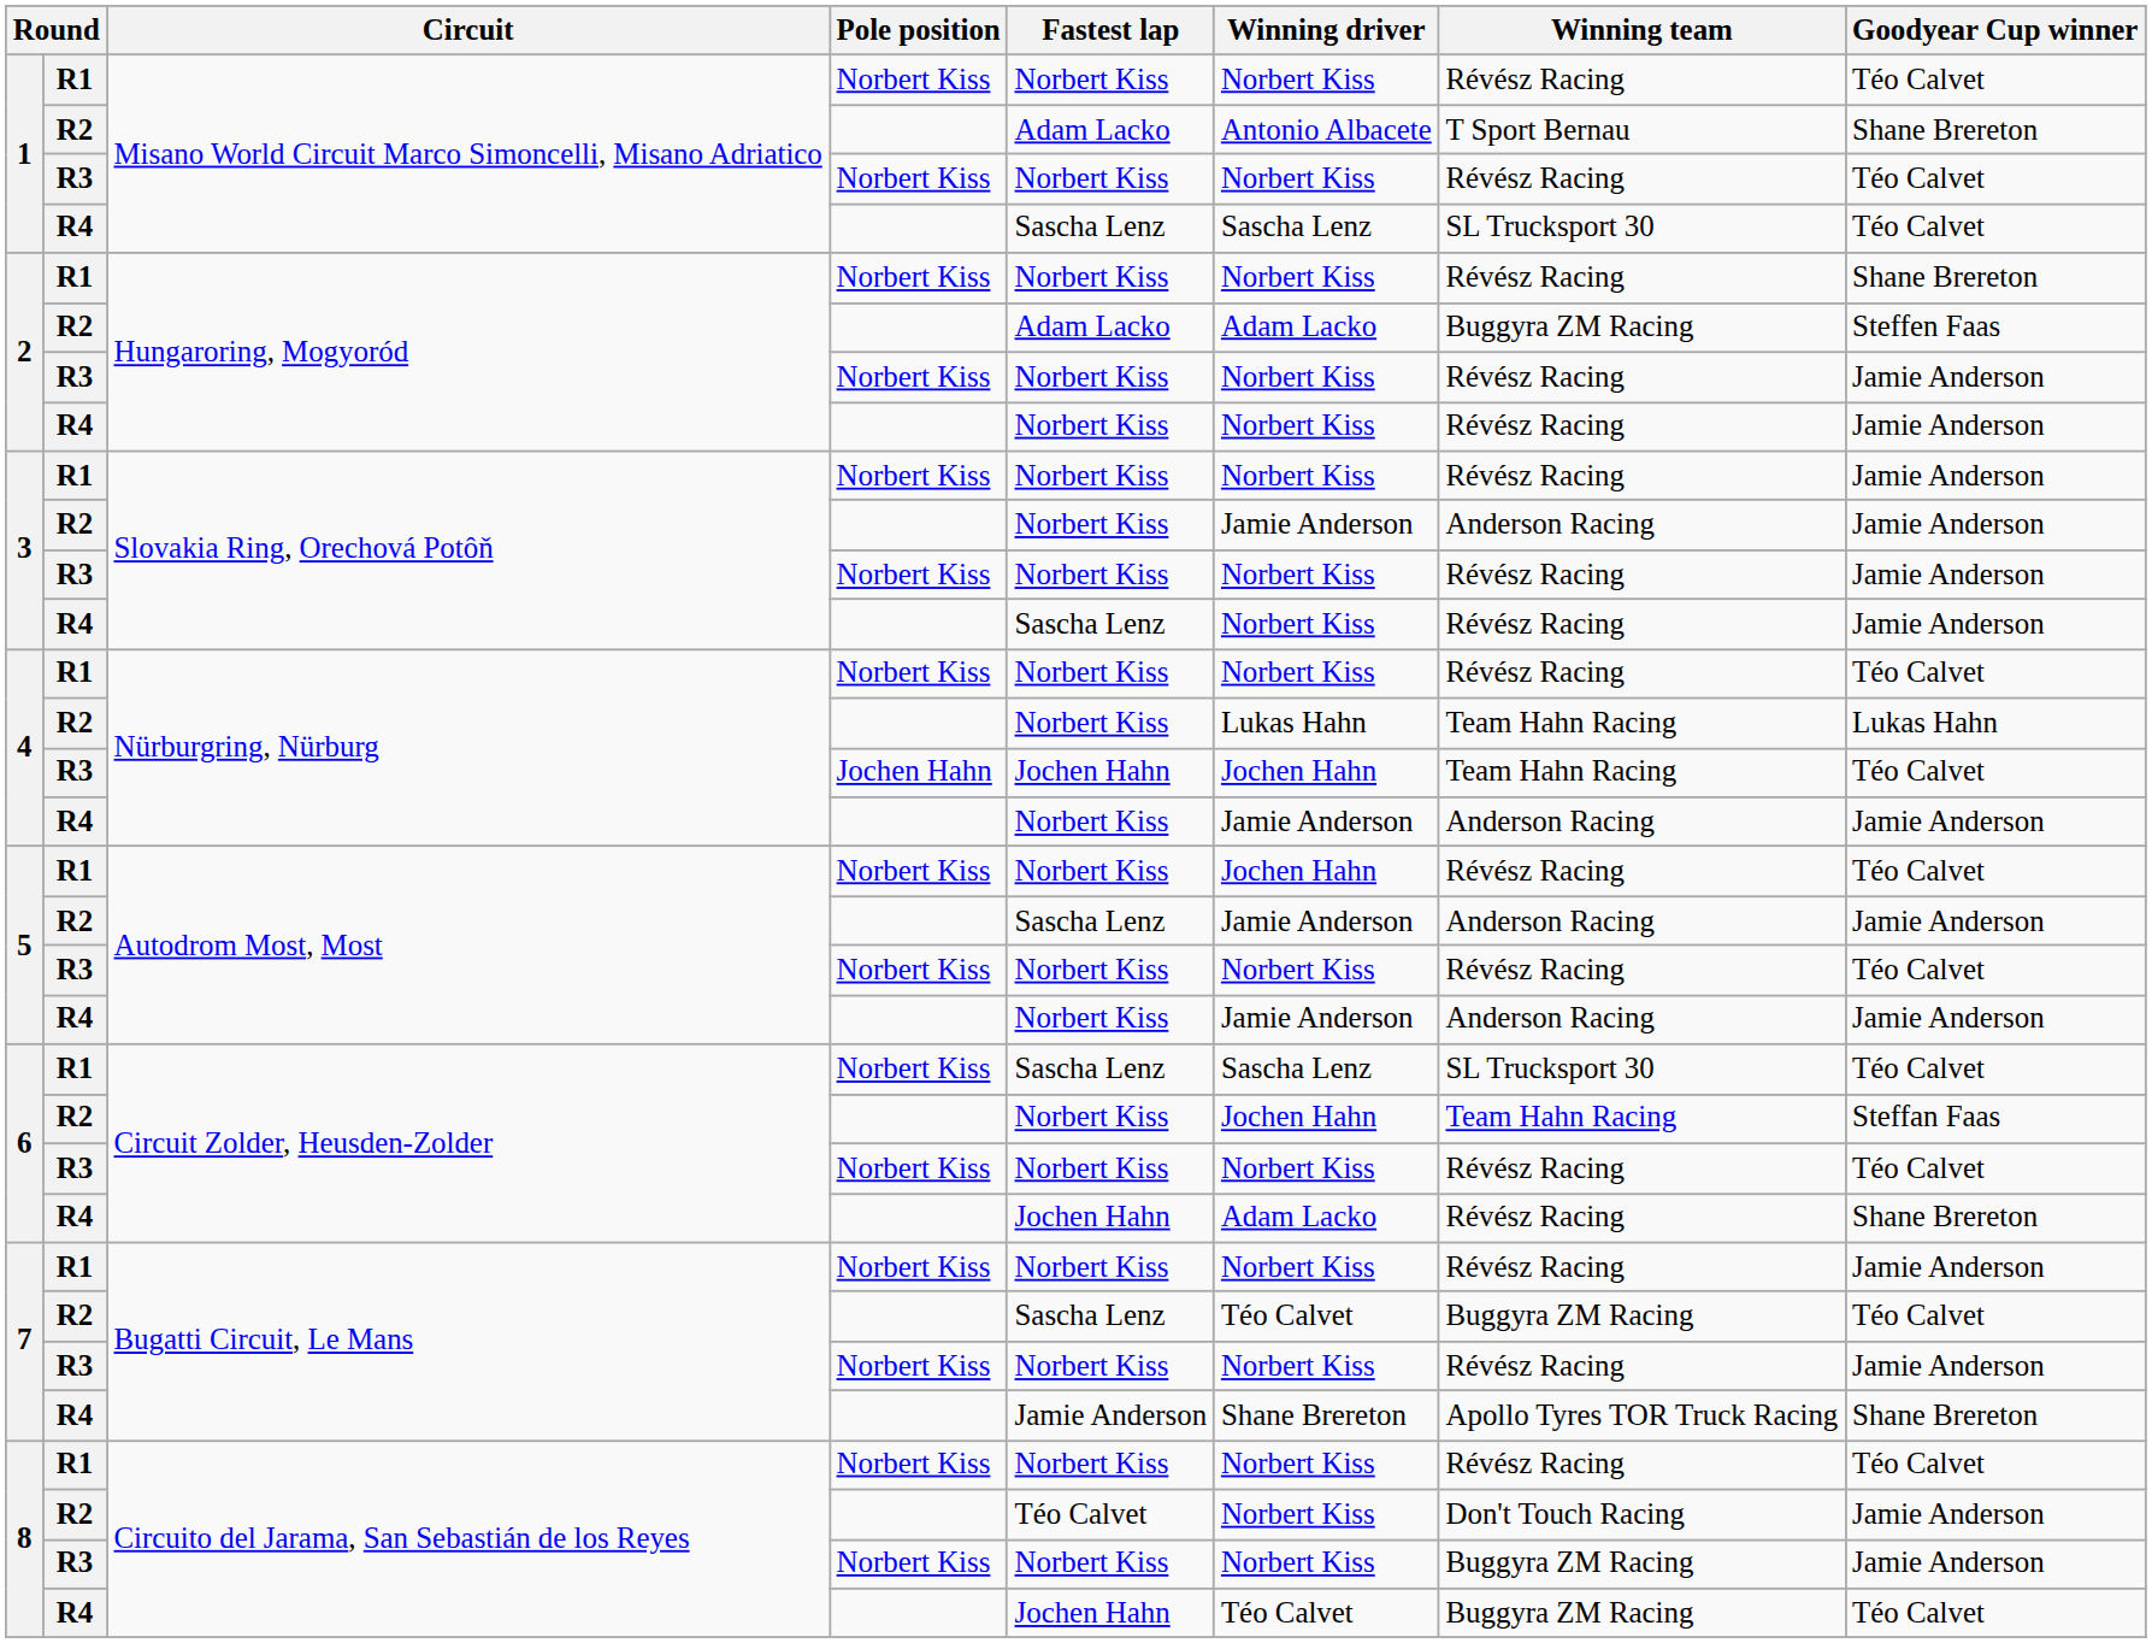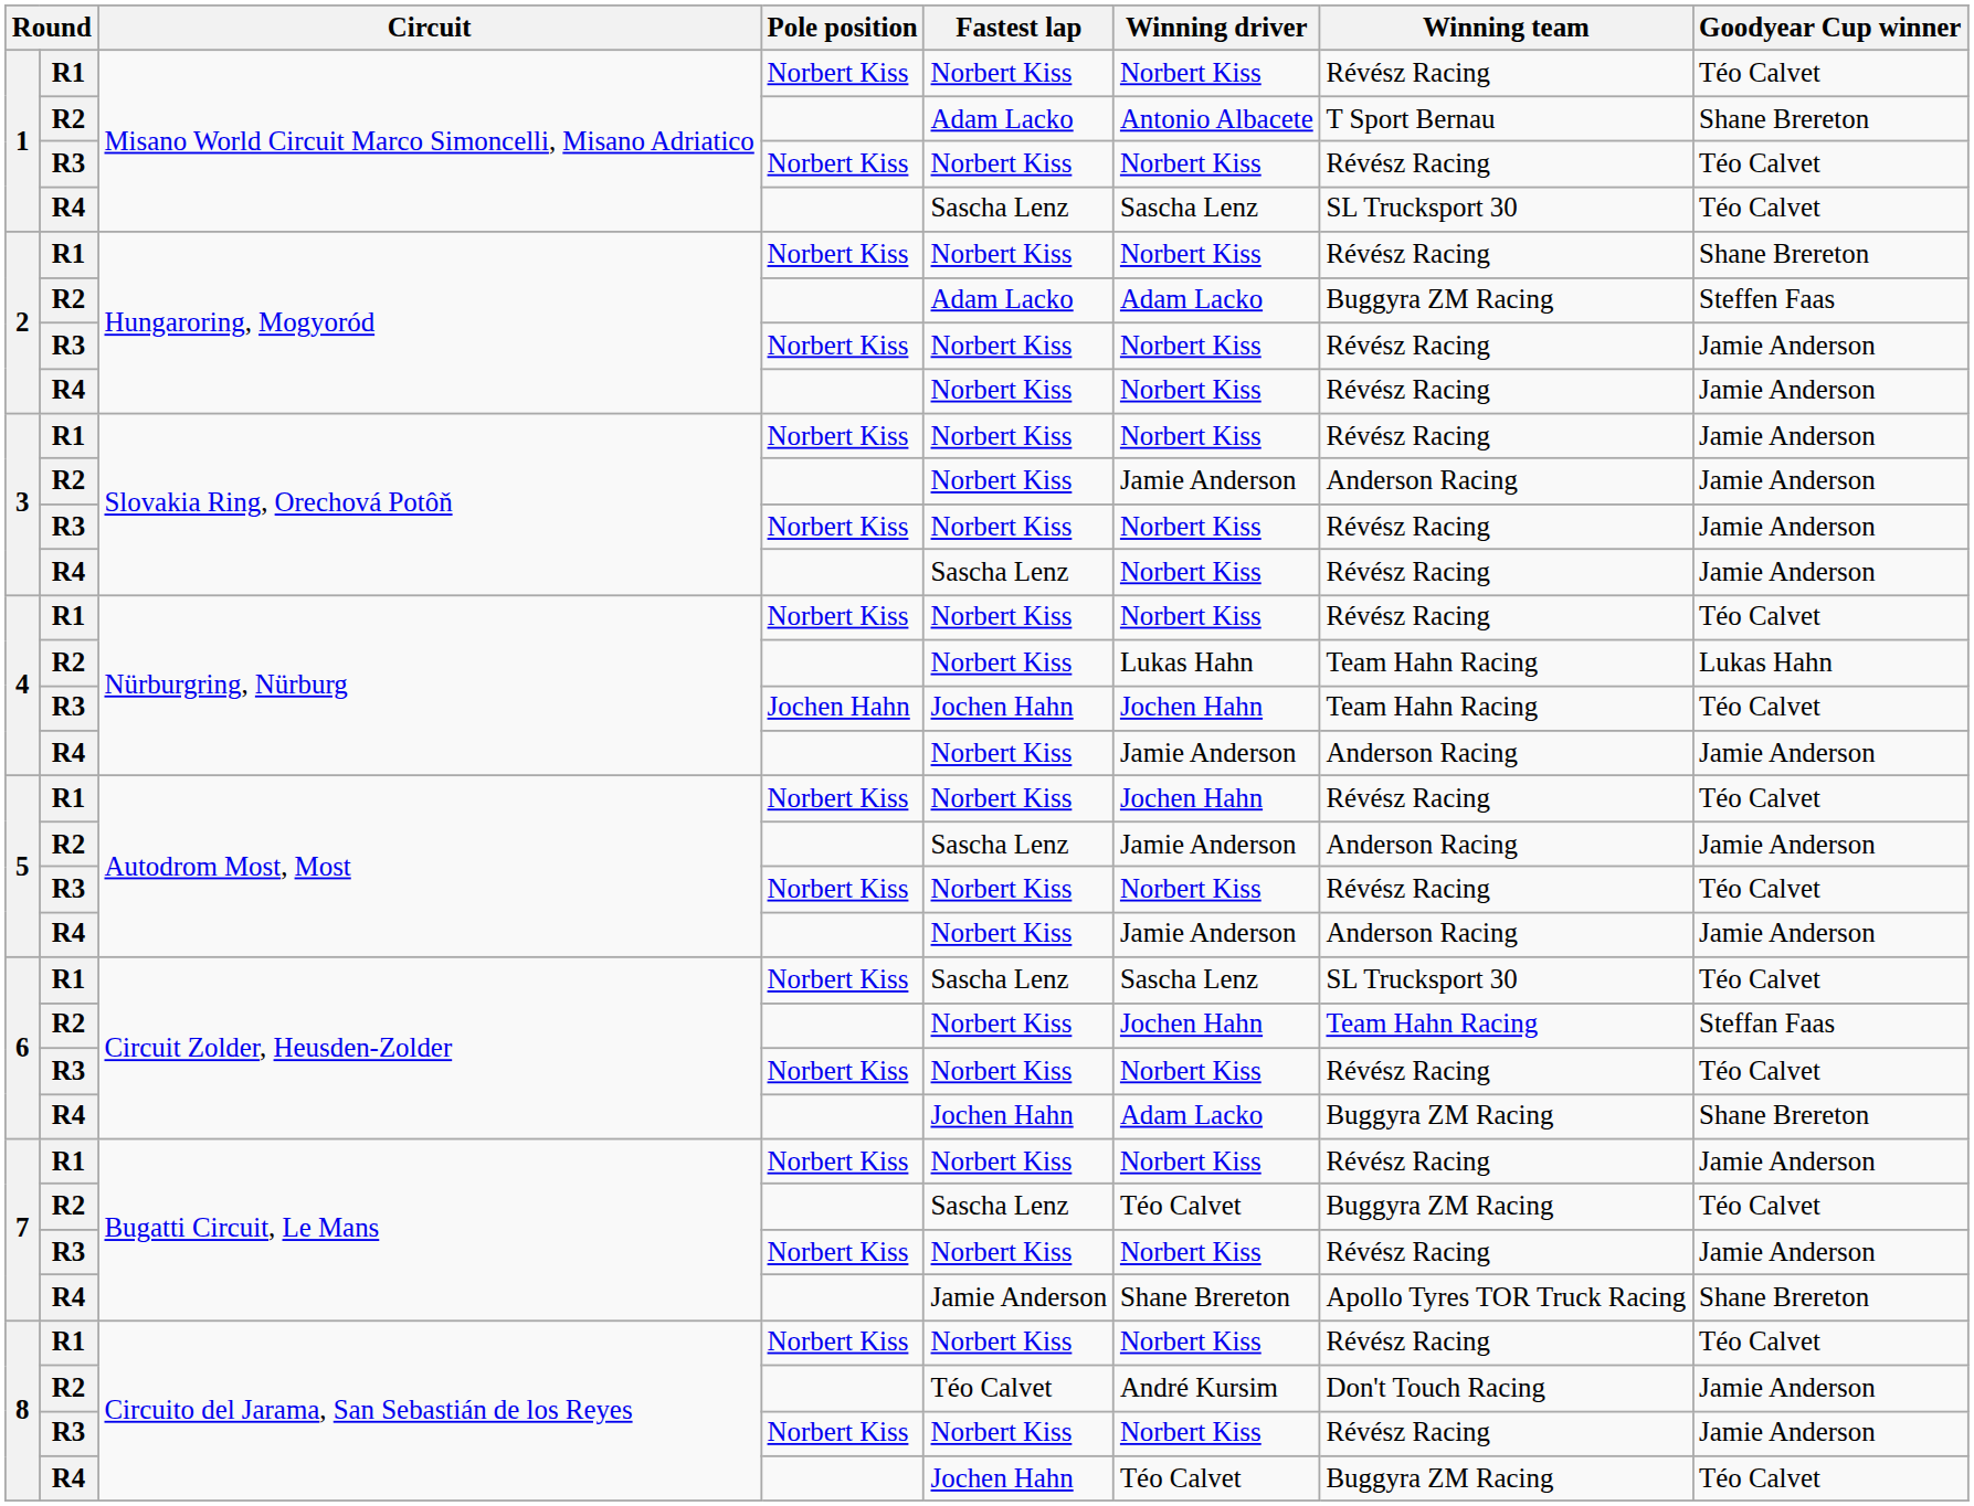 <table class="wikitable" style="font-size: 85%">
 <tr>
 <th colspan=2>Round</th>
 <th>Circuit</th>
 <th>Pole position</th>
 <th>Fastest lap</th>
 <th>Winning driver</th>
 <th>Winning team</th>
 <th>Goodyear Cup winner</th>
 </tr>
 <tr>
 <th rowspan=4>1</th>
 <th>R1</th>
 <td rowspan=4 nowrap> <a href='#'>Misano World Circuit Marco Simoncelli</a>, <a href='#'>Misano Adriatico</a></td>
 <td> <a href='#'>Norbert Kiss</a></td>
 <td> <a href='#'>Norbert Kiss</a></td>
 <td> <a href='#'>Norbert Kiss</a></td>
 <td> Révész Racing</td>
 <td> Téo Calvet</td>
 </tr>
 <tr>
 <th>R2</th>
 <td></td>
 <td> <a href='#'>Adam Lacko</a></td>
 <td nowrap> <a href='#'>Antonio Albacete</a></td>
 <td> T Sport Bernau</td>
 <td> Shane Brereton</td>
 </tr>
 <tr>
 <th>R3</th>
 <td> <a href='#'>Norbert Kiss</a></td>
 <td> <a href='#'>Norbert Kiss</a></td>
 <td> <a href='#'>Norbert Kiss</a></td>
 <td> Révész Racing</td>
 <td> Téo Calvet</td>
 </tr>
 <tr>
 <th>R4</th>
 <td></td>
 <td> Sascha Lenz</td>
 <td> Sascha Lenz</td>
 <td> SL Trucksport 30</td>
 <td> Téo Calvet</td>
 </tr>
 <tr>
 <th rowspan=4>2</th>
 <th>R1</th>
 <td rowspan=4> <a href='#'>Hungaroring</a>, <a href='#'>Mogyoród</a></td>
 <td> <a href='#'>Norbert Kiss</a></td>
 <td> <a href='#'>Norbert Kiss</a></td>
 <td> <a href='#'>Norbert Kiss</a></td>
 <td> Révész Racing</td>
 <td> Shane Brereton</td>
 </tr>
 <tr>
 <th>R2</th>
 <td></td>
 <td> <a href='#'>Adam Lacko</a></td>
 <td> <a href='#'>Adam Lacko</a></td>
 <td> Buggyra ZM Racing</td>
 <td> Steffen Faas</td>
 </tr>
 <tr>
 <th>R3</th>
 <td> <a href='#'>Norbert Kiss</a></td>
 <td> <a href='#'>Norbert Kiss</a></td>
 <td> <a href='#'>Norbert Kiss</a></td>
 <td> Révész Racing</td>
 <td nowrap> Jamie Anderson</td>
 </tr>
 <tr>
 <th>R4</th>
 <td></td>
 <td> <a href='#'>Norbert Kiss</a></td>
 <td> <a href='#'>Norbert Kiss</a></td>
 <td> Révész Racing</td>
 <td> Jamie Anderson</td>
 </tr>
 <tr>
 <th rowspan=4>3</th>
 <th>R1</th>
 <td rowspan=4> <a href='#'>Slovakia Ring</a>, <a href='#'>Orechová Potôň</a></td>
 <td> <a href='#'>Norbert Kiss</a></td>
 <td> <a href='#'>Norbert Kiss</a></td>
 <td> <a href='#'>Norbert Kiss</a></td>
 <td> Révész Racing</td>
 <td> Jamie Anderson</td>
 </tr>
 <tr>
 <th>R2</th>
 <td></td>
 <td> <a href='#'>Norbert Kiss</a></td>
 <td> Jamie Anderson</td>
 <td> Anderson Racing</td>
 <td> Jamie Anderson</td>
 </tr>
 <tr>
 <th>R3</th>
 <td> <a href='#'>Norbert Kiss</a></td>
 <td> <a href='#'>Norbert Kiss</a></td>
 <td> <a href='#'>Norbert Kiss</a></td>
 <td> Révész Racing</td>
 <td> Jamie Anderson</td>
 </tr>
 <tr>
 <th>R4</th>
 <td></td>
 <td> Sascha Lenz</td>
 <td> <a href='#'>Norbert Kiss</a></td>
 <td> Révész Racing</td>
 <td> Jamie Anderson</td>
 </tr>
 <tr>
 <th rowspan=4>4</th>
 <th>R1</th>
 <td rowspan=4> <a href='#'>Nürburgring</a>, <a href='#'>Nürburg</a></td>
 <td> <a href='#'>Norbert Kiss</a></td>
 <td> <a href='#'>Norbert Kiss</a></td>
 <td> <a href='#'>Norbert Kiss</a></td>
 <td> Révész Racing</td>
 <td> Téo Calvet</td>
 </tr>
 <tr>
 <th>R2</th>
 <td></td>
 <td> <a href='#'>Norbert Kiss</a></td>
 <td> Lukas Hahn</td>
 <td> Team Hahn Racing</td>
 <td> Lukas Hahn</td>
 </tr>
 <tr>
 <th>R3</th>
 <td nowrap> <a href='#'>Jochen Hahn</a></td>
 <td> <a href='#'>Jochen Hahn</a></td>
 <td> <a href='#'>Jochen Hahn</a></td>
 <td> Team Hahn Racing</td>
 <td> Téo Calvet</td>
 </tr>
 <tr>
 <th>R4</th>
 <td></td>
 <td> <a href='#'>Norbert Kiss</a></td>
 <td> Jamie Anderson</td>
 <td> Anderson Racing</td>
 <td> Jamie Anderson</td>
 </tr>
 <tr>
 <th rowspan=4>5</th>
 <th>R1</th>
 <td rowspan=4> <a href='#'>Autodrom Most</a>, <a href='#'>Most</a></td>
 <td> <a href='#'>Norbert Kiss</a></td>
 <td> <a href='#'>Norbert Kiss</a></td>
 <td> <a href='#'>Jochen Hahn</a></td>
 <td> Révész Racing</td>
 <td> Téo Calvet</td>
 </tr>
 <tr>
 <th>R2</th>
 <td></td>
 <td> Sascha Lenz</td>
 <td> Jamie Anderson</td>
 <td> Anderson Racing</td>
 <td> Jamie Anderson</td>
 </tr>
 <tr>
 <th>R3</th>
 <td> <a href='#'>Norbert Kiss</a></td>
 <td> <a href='#'>Norbert Kiss</a></td>
 <td> <a href='#'>Norbert Kiss</a></td>
 <td> Révész Racing</td>
 <td> Téo Calvet</td>
 </tr>
 <tr>
 <th>R4</th>
 <td></td>
 <td> <a href='#'>Norbert Kiss</a></td>
 <td> Jamie Anderson</td>
 <td> Anderson Racing</td>
 <td> Jamie Anderson</td>
 </tr>
 <tr>
 <th rowspan=4>6</th>
 <th>R1</th>
 <td rowspan=4> <a href='#'>Circuit Zolder</a>, <a href='#'>Heusden-Zolder</a></td>
 <td> <a href='#'>Norbert Kiss</a></td>
 <td> Sascha Lenz</td>
 <td> Sascha Lenz</td>
 <td> SL Trucksport 30</td>
 <td> Téo Calvet</td>
 </tr>
 <tr>
 <th>R2</th>
 <td></td>
 <td> <a href='#'>Norbert Kiss</a></td>
 <td> <a href='#'>Jochen Hahn</a></td>
 <td> <a href='#'>Team Hahn Racing</a></td>
 <td> Steffan Faas</td>
 </tr>
 <tr>
 <th>R3</th>
 <td> <a href='#'>Norbert Kiss</a></td>
 <td> <a href='#'>Norbert Kiss</a></td>
 <td> <a href='#'>Norbert Kiss</a></td>
 <td> Révész Racing</td>
 <td> Téo Calvet</td>
 </tr>
 <tr>
 <th>R4</th>
 <td></td>
 <td> <a href='#'>Jochen Hahn</a></td>
 <td> <a href='#'>Adam Lacko</a></td>
-<td> Révész Racing</td>
+<td> Buggyra ZM Racing</td>
 <td> Shane Brereton</td>
 </tr>
 <tr>
 <th rowspan=4>7</th>
 <th>R1</th>
 <td rowspan=4> <a href='#'>Bugatti Circuit</a>, <a href='#'>Le Mans</a></td>
 <td> <a href='#'>Norbert Kiss</a></td>
 <td> <a href='#'>Norbert Kiss</a></td>
 <td> <a href='#'>Norbert Kiss</a></td>
 <td> Révész Racing</td>
 <td> Jamie Anderson</td>
 </tr>
 <tr>
 <th>R2</th>
 <td></td>
 <td> Sascha Lenz</td>
 <td> Téo Calvet</td>
 <td> Buggyra ZM Racing</td>
 <td> Téo Calvet</td>
 </tr>
 <tr>
 <th>R3</th>
 <td> <a href='#'>Norbert Kiss</a></td>
 <td> <a href='#'>Norbert Kiss</a></td>
 <td> <a href='#'>Norbert Kiss</a></td>
 <td> Révész Racing</td>
 <td> Jamie Anderson</td>
 </tr>
 <tr>
 <th>R4</th>
 <td></td>
 <td nowrap> Jamie Anderson</td>
 <td> Shane Brereton</td>
 <td nowrap> Apollo Tyres TOR Truck Racing</td>
 <td> Shane Brereton</td>
 </tr>
 <tr>
 <th rowspan=4>8</th>
 <th>R1</th>
 <td rowspan=4> <a href='#'>Circuito del Jarama</a>, <a href='#'>San Sebastián de los Reyes</a></td>
 <td> <a href='#'>Norbert Kiss</a></td>
 <td> <a href='#'>Norbert Kiss</a></td>
 <td> <a href='#'>Norbert Kiss</a></td>
 <td> Révész Racing</td>
 <td> Téo Calvet</td>
 </tr>
 <tr>
 <th>R2</th>
 <td></td>
 <td> Téo Calvet</td>
-<td> <a href='#'>Norbert Kiss</a></td>
+<td> André Kursim</td>
 <td> Don't Touch Racing</td>
 <td nowrap> Jamie Anderson</td>
 </tr>
 <tr>
 <th>R3</th>
 <td> <a href='#'>Norbert Kiss</a></td>
 <td> <a href='#'>Norbert Kiss</a></td>
 <td> <a href='#'>Norbert Kiss</a></td>
-<td> Buggyra ZM Racing</td>
+<td> Révész Racing</td>
 <td> Jamie Anderson</td>
 </tr>
 <tr>
 <th>R4</th>
 <td></td>
 <td> <a href='#'>Jochen Hahn</a></td>
 <td> Téo Calvet</td>
 <td> Buggyra ZM Racing</td>
 <td> Téo Calvet</td>
 </tr>
 </table>
